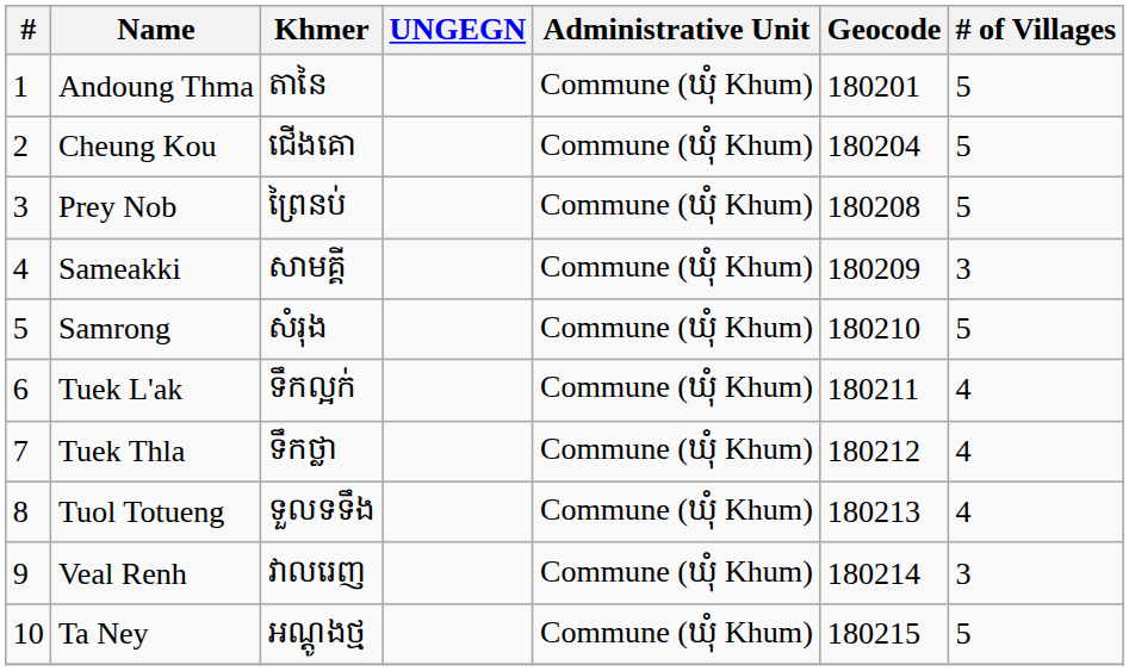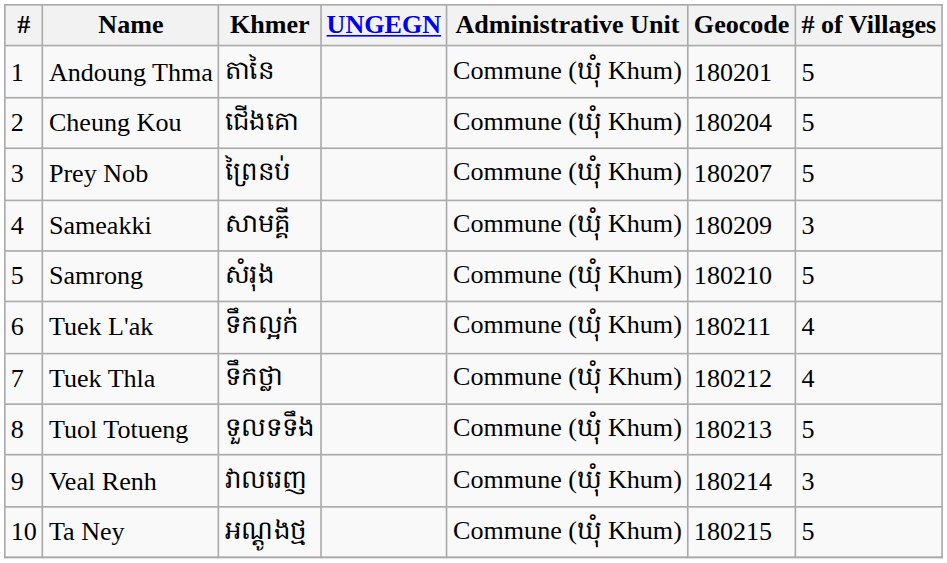 <table class="wikitable sortable">
 <tr>
 <th>#</th>
 <th>Name</th>
 <th>Khmer</th>
 <th><a href='#'>UNGEGN</a></th>
 <th>Administrative Unit</th>
 <th>Geocode</th>
 <th># of Villages</th>
 </tr>
 <tr>
 <td>1</td>
 <td>Andoung Thma</td>
 <td>តានៃ</td>
 <td></td>
 <td>Commune (ឃុំ Khum)</td>
 <td>180201</td>
 <td>5</td>
 </tr>
 <tr>
 <td>2</td>
 <td>Cheung Kou</td>
 <td>ជើងគោ</td>
 <td></td>
 <td>Commune (ឃុំ Khum)</td>
 <td>180204</td>
 <td>5</td>
 </tr>
 <tr>
 <td>3</td>
 <td>Prey Nob</td>
 <td>ព្រៃនប់</td>
 <td></td>
 <td>Commune (ឃុំ Khum)</td>
-<td>180208</td>
+<td>180207</td>
 <td>5</td>
 </tr>
 <tr>
 <td>4</td>
 <td>Sameakki</td>
 <td>សាមគ្គី</td>
 <td></td>
 <td>Commune (ឃុំ Khum)</td>
 <td>180209</td>
 <td>3</td>
 </tr>
 <tr>
 <td>5</td>
 <td>Samrong</td>
 <td>សំរុង</td>
 <td></td>
 <td>Commune (ឃុំ Khum)</td>
 <td>180210</td>
 <td>5</td>
 </tr>
 <tr>
 <td>6</td>
 <td>Tuek L'ak</td>
 <td>ទឹកល្អក់</td>
 <td></td>
 <td>Commune (ឃុំ Khum)</td>
 <td>180211</td>
 <td>4</td>
 </tr>
 <tr>
 <td>7</td>
 <td>Tuek Thla</td>
 <td>ទឹកថ្លា</td>
 <td></td>
 <td>Commune (ឃុំ Khum)</td>
 <td>180212</td>
 <td>4</td>
 </tr>
 <tr>
 <td>8</td>
 <td>Tuol Totueng</td>
 <td>ទួលទទឹង</td>
 <td></td>
 <td>Commune (ឃុំ Khum)</td>
 <td>180213</td>
-<td>4</td>
+<td>5</td>
 </tr>
 <tr>
 <td>9</td>
 <td>Veal Renh</td>
 <td>វាលរេញ</td>
 <td></td>
 <td>Commune (ឃុំ Khum)</td>
 <td>180214</td>
 <td>3</td>
 </tr>
 <tr>
 <td>10</td>
 <td>Ta Ney</td>
 <td>អណ្ដូងថ្ម</td>
 <td></td>
 <td>Commune (ឃុំ Khum)</td>
 <td>180215</td>
 <td>5</td>
 </tr>
 <tr>
 </tr>
 </table>
